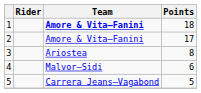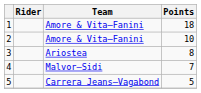 <table class="wikitable">
 <tr>
 <th></th>
 <th>Rider</th>
 <th>Team</th>
 <th>Points</th>
 </tr>
 <tr>
 <td>1</td>
 <td></td>
-<td><strong><a href='#'>Amore & Vita–Fanini</a></strong></td>
+<td><a href='#'>Amore & Vita–Fanini</a></td>
 <td align=right>18</td>
 </tr>
 <tr>
 <td>2</td>
 <td></td>
 <td><a href='#'>Amore & Vita–Fanini</a></td>
-<td align=right>17</td>
+<td align=right>10</td>
 </tr>
 <tr>
 <td>3</td>
 <td></td>
 <td><a href='#'>Ariostea</a></td>
 <td align=right>8</td>
 </tr>
 <tr>
 <td>4</td>
 <td></td>
 <td><a href='#'>Malvor–Sidi</a></td>
-<td align=right>6</td>
+<td align=right>7</td>
 </tr>
 <tr>
 <td>5</td>
 <td> </td>
 <td><a href='#'>Carrera Jeans–Vagabond</a></td>
 <td align=right>5</td>
 </tr>
 <tr>
 </tr>
 </table>
